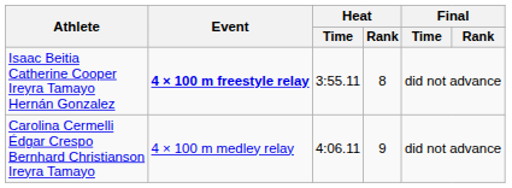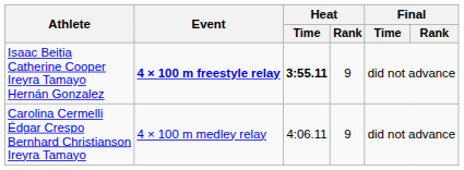 <table class=wikitable style="font-size:90%">
 <tr>
 <th rowspan="2">Athlete</th>
 <th rowspan="2">Event</th>
 <th colspan="2">Heat</th>
 <th colspan="2">Final</th>
 </tr>
 <tr style="font-size:95%">
 <th>Time</th>
 <th>Rank</th>
 <th>Time</th>
 <th>Rank</th>
 </tr>
 <tr align=center>
 <td align=left><a href='#'>Isaac Beitia</a><br><a href='#'>Catherine Cooper</a><br><a href='#'>Ireyra Tamayo</a><br><a href='#'>Hernán Gonzalez</a></td>
 <td align=left><strong><a href='#'>4 × 100 m freestyle relay</a></strong></td>
-<td>3:55.11</td>
-<td>8</td>
+<td><strong>3:55.11</strong></td>
+<td>9</td>
 <td colspan="2">did not advance</td>
 </tr>
 <tr align=center>
 <td align=left><a href='#'>Carolina Cermelli</a><br><a href='#'>Édgar Crespo</a><br><a href='#'>Bernhard Christianson</a><br><a href='#'>Ireyra Tamayo</a></td>
 <td align=left><a href='#'>4 × 100 m medley relay</a></td>
 <td>4:06.11</td>
 <td>9</td>
 <td colspan="2">did not advance</td>
 </tr>
 </table>
